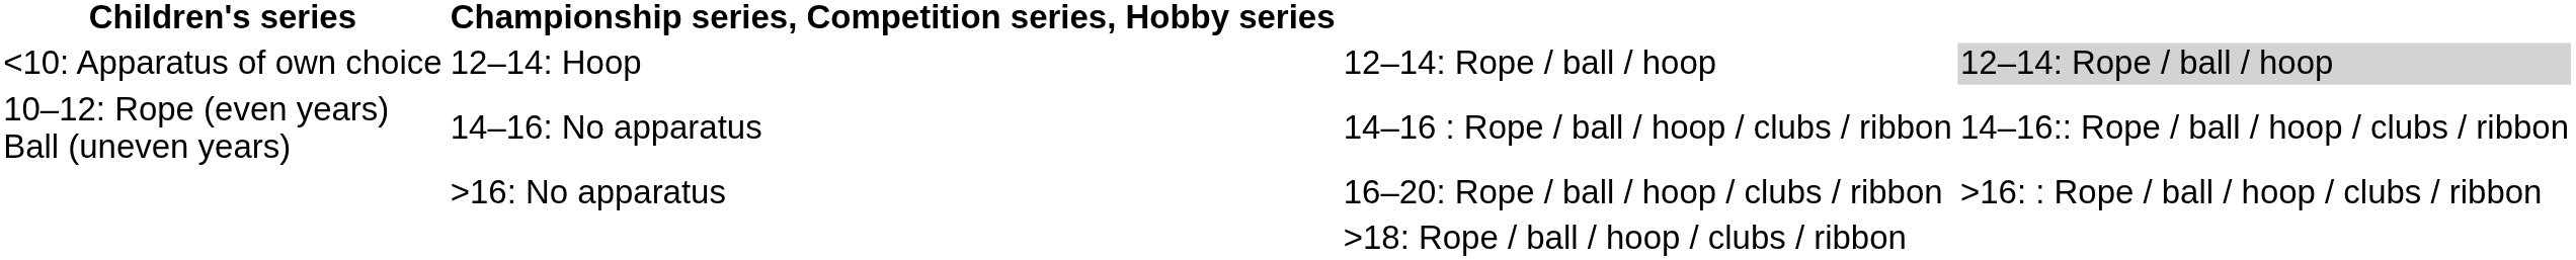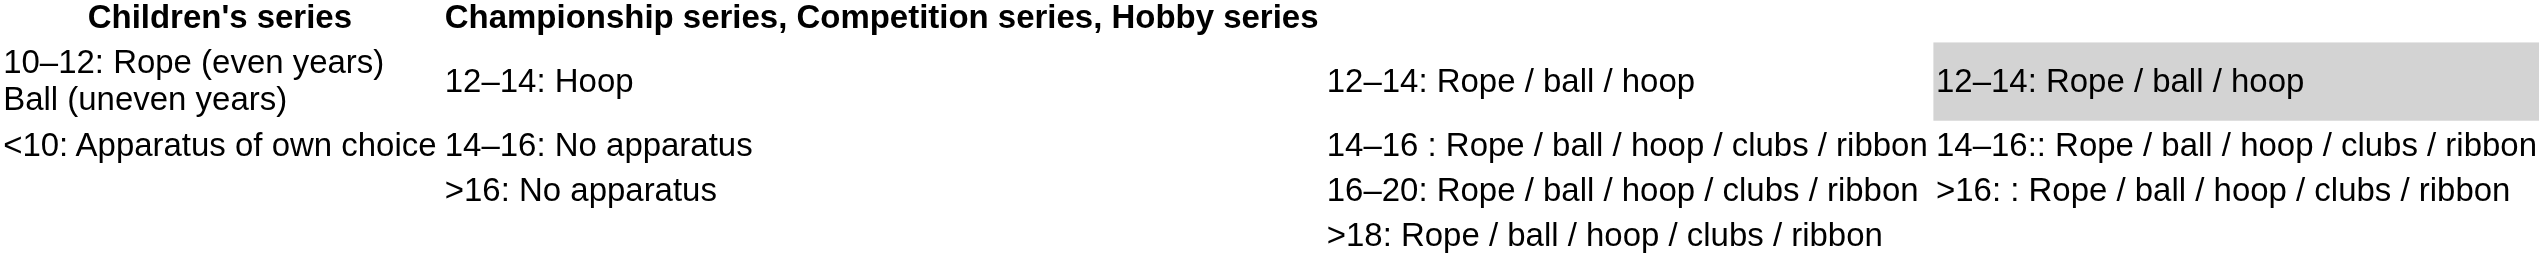 <table>
 <tr>
 <th>Children's series</th>
 <th>Championship series, Competition series, Hobby series</th>
 </tr>
 <tr>
-<td><10: 	Apparatus of own choice</td>
+<td>10–12: 	Rope (even years)<br>Ball (uneven years)</td>
 <td>12–14: 	Hoop</td>
 <td>12–14:	Rope / ball / hoop</td>
 <td style="background: lightgrey;">12–14: 	Rope / ball / hoop</td>
 </tr>
 <tr>
-<td>10–12: 	Rope (even years)<br>Ball (uneven years)</td>
+<td><10: 	Apparatus of own choice</td>
 <td>14–16: No apparatus</td>
 <td>14–16 :	Rope / ball / hoop / clubs / ribbon</td>
 <td>14–16::	Rope / ball / hoop / clubs / ribbon</td>
 </tr>
 <tr>
 <td></td>
 <td>>16: No apparatus</td>
 <td>16–20:	Rope / ball / hoop / clubs / ribbon</td>
 <td>>16: :	Rope / ball / hoop / clubs / ribbon</td>
 </tr>
 <tr>
 <td></td>
 <td></td>
 <td>>18:	Rope / ball / hoop / clubs / ribbon</td>
 <td></td>
 </tr>
 </table>
